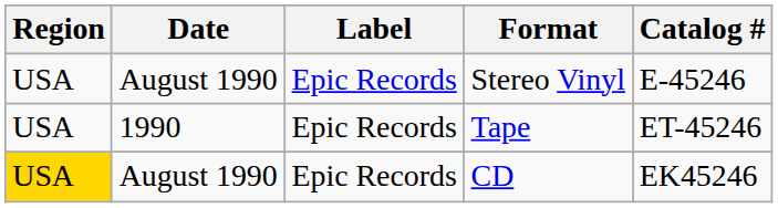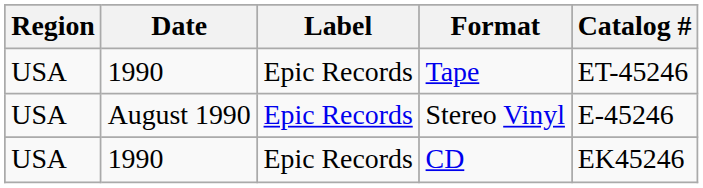 <table class="wikitable">
 <tr>
 <th>Region</th>
 <th>Date</th>
 <th>Label</th>
 <th>Format</th>
 <th>Catalog #</th>
+</tr>
+<tr>
+<td>USA</td>
+<td>1990</td>
+<td>Epic Records</td>
+<td><a href='#'>Tape</a></td>
+<td>ET-45246</td>
 </tr>
 <tr>
 <td>USA</td>
 <td>August 1990</td>
 <td><a href='#'>Epic Records</a></td>
 <td>Stereo <a href='#'>Vinyl</a></td>
 <td>E-45246</td>
 </tr>
 <tr>
 <td>USA</td>
 <td>1990</td>
 <td>Epic Records</td>
-<td><a href='#'>Tape</a></td>
-<td>ET-45246</td>
-</tr>
-<tr>
-<td style="background: gold;">USA</td>
-<td>August 1990</td>
-<td>Epic Records</td>
 <td><a href='#'>CD</a></td>
 <td>EK45246</td>
 </tr>
 </table>
